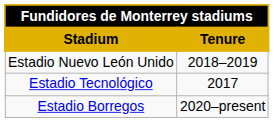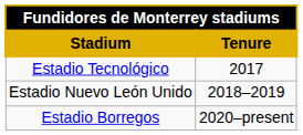 <table class="wikitable floatright" style="text-align:center">
 <tr>
 <td colspan="2" style="background:black; color:white; text-align: center; border:2px solid #E1B104;"><strong>Fundidores de Monterrey stadiums</strong></td>
 </tr>
 <tr>
 <th style="background:#E1B104; color:black; text-align: center; border:2px solid #E1B104;">Stadium</th>
 <th style="background:#E1B104; color:black; text-align: center; border:2px solid #E1B104;">Tenure</th>
 </tr>
 <tr>
+<td><a href='#'>Estadio Tecnológico</a></td>
+<td>2017</td>
+</tr>
+<tr>
 <td>Estadio Nuevo León Unido</td>
 <td>2018–2019</td>
-</tr>
-<tr>
-<td><a href='#'>Estadio Tecnológico</a></td>
-<td>2017</td>
 </tr>
 <tr>
 <td><a href='#'>Estadio Borregos</a></td>
 <td>2020–present</td>
 </tr>
 </table>
